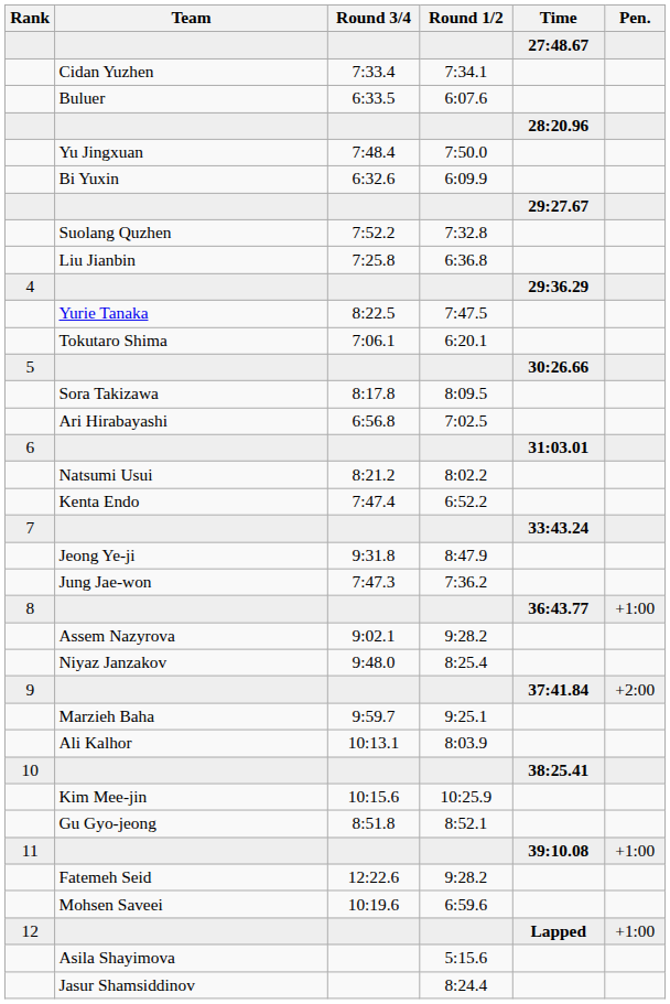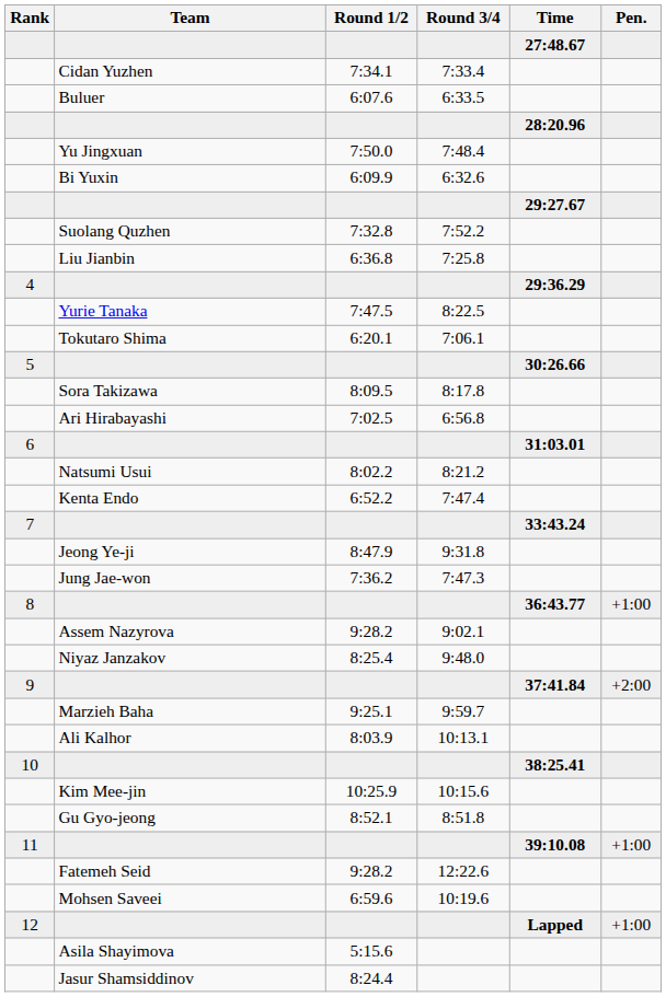 <table class=wikitable style="text-align:center">
 <tr>
 <th width=40>Rank</th>
 <th width=250>Team</th>
+<th width=80>Round 1/2</th>
 <th width=80>Round 3/4</th>
-<th width=80>Round 1/2</th>
 <th width=80>Time</th>
 <th width=50>Pen.</th>
 </tr>
 <tr bgcolor="#eeeeee">
 <td></td>
 <td align=left></td>
 <td></td>
 <td></td>
 <td><strong>27:48.67</strong></td>
 <td></td>
 </tr>
 <tr>
 <td></td>
 <td align=left>Cidan Yuzhen</td>
+<td>7:34.1</td>
 <td>7:33.4</td>
-<td>7:34.1</td>
 <td></td>
 <td></td>
 </tr>
 <tr>
 <td></td>
 <td align=left>Buluer</td>
+<td>6:07.6</td>
 <td>6:33.5</td>
-<td>6:07.6</td>
 <td></td>
 <td></td>
 </tr>
 <tr bgcolor="#eeeeee">
 <td></td>
 <td align=left></td>
 <td></td>
 <td></td>
 <td><strong>28:20.96</strong></td>
 <td></td>
 </tr>
 <tr>
 <td></td>
 <td align=left>Yu Jingxuan</td>
+<td>7:50.0</td>
 <td>7:48.4</td>
-<td>7:50.0</td>
 <td></td>
 <td></td>
 </tr>
 <tr>
 <td></td>
 <td align=left>Bi Yuxin</td>
+<td>6:09.9</td>
 <td>6:32.6</td>
-<td>6:09.9</td>
 <td></td>
 <td></td>
 </tr>
 <tr bgcolor="#eeeeee">
 <td></td>
 <td align=left></td>
 <td></td>
 <td></td>
 <td><strong>29:27.67</strong></td>
 <td></td>
 </tr>
 <tr>
 <td></td>
 <td align=left>Suolang Quzhen</td>
+<td>7:32.8</td>
 <td>7:52.2</td>
-<td>7:32.8</td>
 <td></td>
 <td></td>
 </tr>
 <tr>
 <td></td>
 <td align=left>Liu Jianbin</td>
+<td>6:36.8</td>
 <td>7:25.8</td>
-<td>6:36.8</td>
 <td></td>
 <td></td>
 </tr>
 <tr bgcolor="#eeeeee">
 <td>4</td>
 <td align=left></td>
 <td></td>
 <td></td>
 <td><strong>29:36.29</strong></td>
 <td></td>
 </tr>
 <tr>
 <td></td>
 <td align=left><a href='#'>Yurie Tanaka</a></td>
+<td>7:47.5</td>
 <td>8:22.5</td>
-<td>7:47.5</td>
 <td></td>
 <td></td>
 </tr>
 <tr>
 <td></td>
 <td align=left>Tokutaro Shima</td>
+<td>6:20.1</td>
 <td>7:06.1</td>
-<td>6:20.1</td>
 <td></td>
 <td></td>
 </tr>
 <tr bgcolor="#eeeeee">
 <td>5</td>
 <td align=left></td>
 <td></td>
 <td></td>
 <td><strong>30:26.66</strong></td>
 <td></td>
 </tr>
 <tr>
 <td></td>
 <td align=left>Sora Takizawa</td>
+<td>8:09.5</td>
 <td>8:17.8</td>
-<td>8:09.5</td>
 <td></td>
 <td></td>
 </tr>
 <tr>
 <td></td>
 <td align=left>Ari Hirabayashi</td>
+<td>7:02.5</td>
 <td>6:56.8</td>
-<td>7:02.5</td>
 <td></td>
 <td></td>
 </tr>
 <tr bgcolor="#eeeeee">
 <td>6</td>
 <td align=left></td>
 <td></td>
 <td></td>
 <td><strong>31:03.01</strong></td>
 <td></td>
 </tr>
 <tr>
 <td></td>
 <td align=left>Natsumi Usui</td>
+<td>8:02.2</td>
 <td>8:21.2</td>
-<td>8:02.2</td>
 <td></td>
 <td></td>
 </tr>
 <tr>
 <td></td>
 <td align=left>Kenta Endo</td>
+<td>6:52.2</td>
 <td>7:47.4</td>
-<td>6:52.2</td>
 <td></td>
 <td></td>
 </tr>
 <tr bgcolor="#eeeeee">
 <td>7</td>
 <td align=left></td>
 <td></td>
 <td></td>
 <td><strong>33:43.24</strong></td>
 <td></td>
 </tr>
 <tr>
 <td></td>
 <td align=left>Jeong Ye-ji</td>
+<td>8:47.9</td>
 <td>9:31.8</td>
-<td>8:47.9</td>
 <td></td>
 <td></td>
 </tr>
 <tr>
 <td></td>
 <td align=left>Jung Jae-won</td>
+<td>7:36.2</td>
 <td>7:47.3</td>
-<td>7:36.2</td>
 <td></td>
 <td></td>
 </tr>
 <tr bgcolor="#eeeeee">
 <td>8</td>
 <td align=left></td>
 <td></td>
 <td></td>
 <td><strong>36:43.77</strong></td>
 <td>+1:00</td>
 </tr>
 <tr>
 <td></td>
 <td align=left>Assem Nazyrova</td>
+<td>9:28.2</td>
 <td>9:02.1</td>
-<td>9:28.2</td>
 <td></td>
 <td></td>
 </tr>
 <tr>
 <td></td>
 <td align=left>Niyaz Janzakov</td>
+<td>8:25.4</td>
 <td>9:48.0</td>
-<td>8:25.4</td>
 <td></td>
 <td></td>
 </tr>
 <tr bgcolor="#eeeeee">
 <td>9</td>
 <td align=left></td>
 <td></td>
 <td></td>
 <td><strong>37:41.84</strong></td>
 <td>+2:00</td>
 </tr>
 <tr>
 <td></td>
 <td align=left>Marzieh Baha</td>
+<td>9:25.1</td>
 <td>9:59.7</td>
-<td>9:25.1</td>
 <td></td>
 <td></td>
 </tr>
 <tr>
 <td></td>
 <td align=left>Ali Kalhor</td>
+<td>8:03.9</td>
 <td>10:13.1</td>
-<td>8:03.9</td>
 <td></td>
 <td></td>
 </tr>
 <tr bgcolor="#eeeeee">
 <td>10</td>
 <td align=left></td>
 <td></td>
 <td></td>
 <td><strong>38:25.41</strong></td>
 <td></td>
 </tr>
 <tr>
 <td></td>
 <td align=left>Kim Mee-jin</td>
+<td>10:25.9</td>
 <td>10:15.6</td>
-<td>10:25.9</td>
 <td></td>
 <td></td>
 </tr>
 <tr>
 <td></td>
 <td align=left>Gu Gyo-jeong</td>
+<td>8:52.1</td>
 <td>8:51.8</td>
-<td>8:52.1</td>
 <td></td>
 <td></td>
 </tr>
 <tr bgcolor="#eeeeee">
 <td>11</td>
 <td align=left></td>
 <td></td>
 <td></td>
 <td><strong>39:10.08</strong></td>
 <td>+1:00</td>
 </tr>
 <tr>
 <td></td>
 <td align=left>Fatemeh Seid</td>
+<td>9:28.2</td>
 <td>12:22.6</td>
-<td>9:28.2</td>
 <td></td>
 <td></td>
 </tr>
 <tr>
 <td></td>
 <td align=left>Mohsen Saveei</td>
+<td>6:59.6</td>
 <td>10:19.6</td>
-<td>6:59.6</td>
 <td></td>
 <td></td>
 </tr>
 <tr bgcolor="#eeeeee">
 <td>12</td>
 <td align=left></td>
 <td></td>
 <td></td>
 <td><strong>Lapped</strong></td>
 <td>+1:00</td>
 </tr>
 <tr>
 <td></td>
 <td align=left>Asila Shayimova</td>
+<td>5:15.6</td>
 <td></td>
-<td>5:15.6</td>
 <td></td>
 <td></td>
 </tr>
 <tr>
 <td></td>
 <td align=left>Jasur Shamsiddinov</td>
+<td>8:24.4</td>
 <td></td>
-<td>8:24.4</td>
 <td></td>
 <td></td>
 </tr>
 </table>
